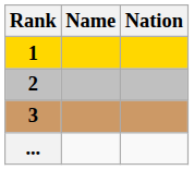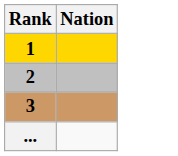 <table class="wikitable">
 <tr>
 <th>Rank</th>
-<th>Name</th>
 <th>Nation</th>
 </tr>
 <tr bgcolor="gold">
 <td align="center"><strong>1</strong></td>
 <td></td>
-<td></td>
 </tr>
 <tr bgcolor="silver">
 <td align="center"><strong>2</strong></td>
-<td></td>
 <td></td>
 </tr>
 <tr bgcolor="cc9966">
 <td align="center"><strong>3</strong></td>
 <td></td>
-<td></td>
 </tr>
 <tr>
 <th>...</th>
 <td></td>
-<td></td>
 </tr>
 </table>
